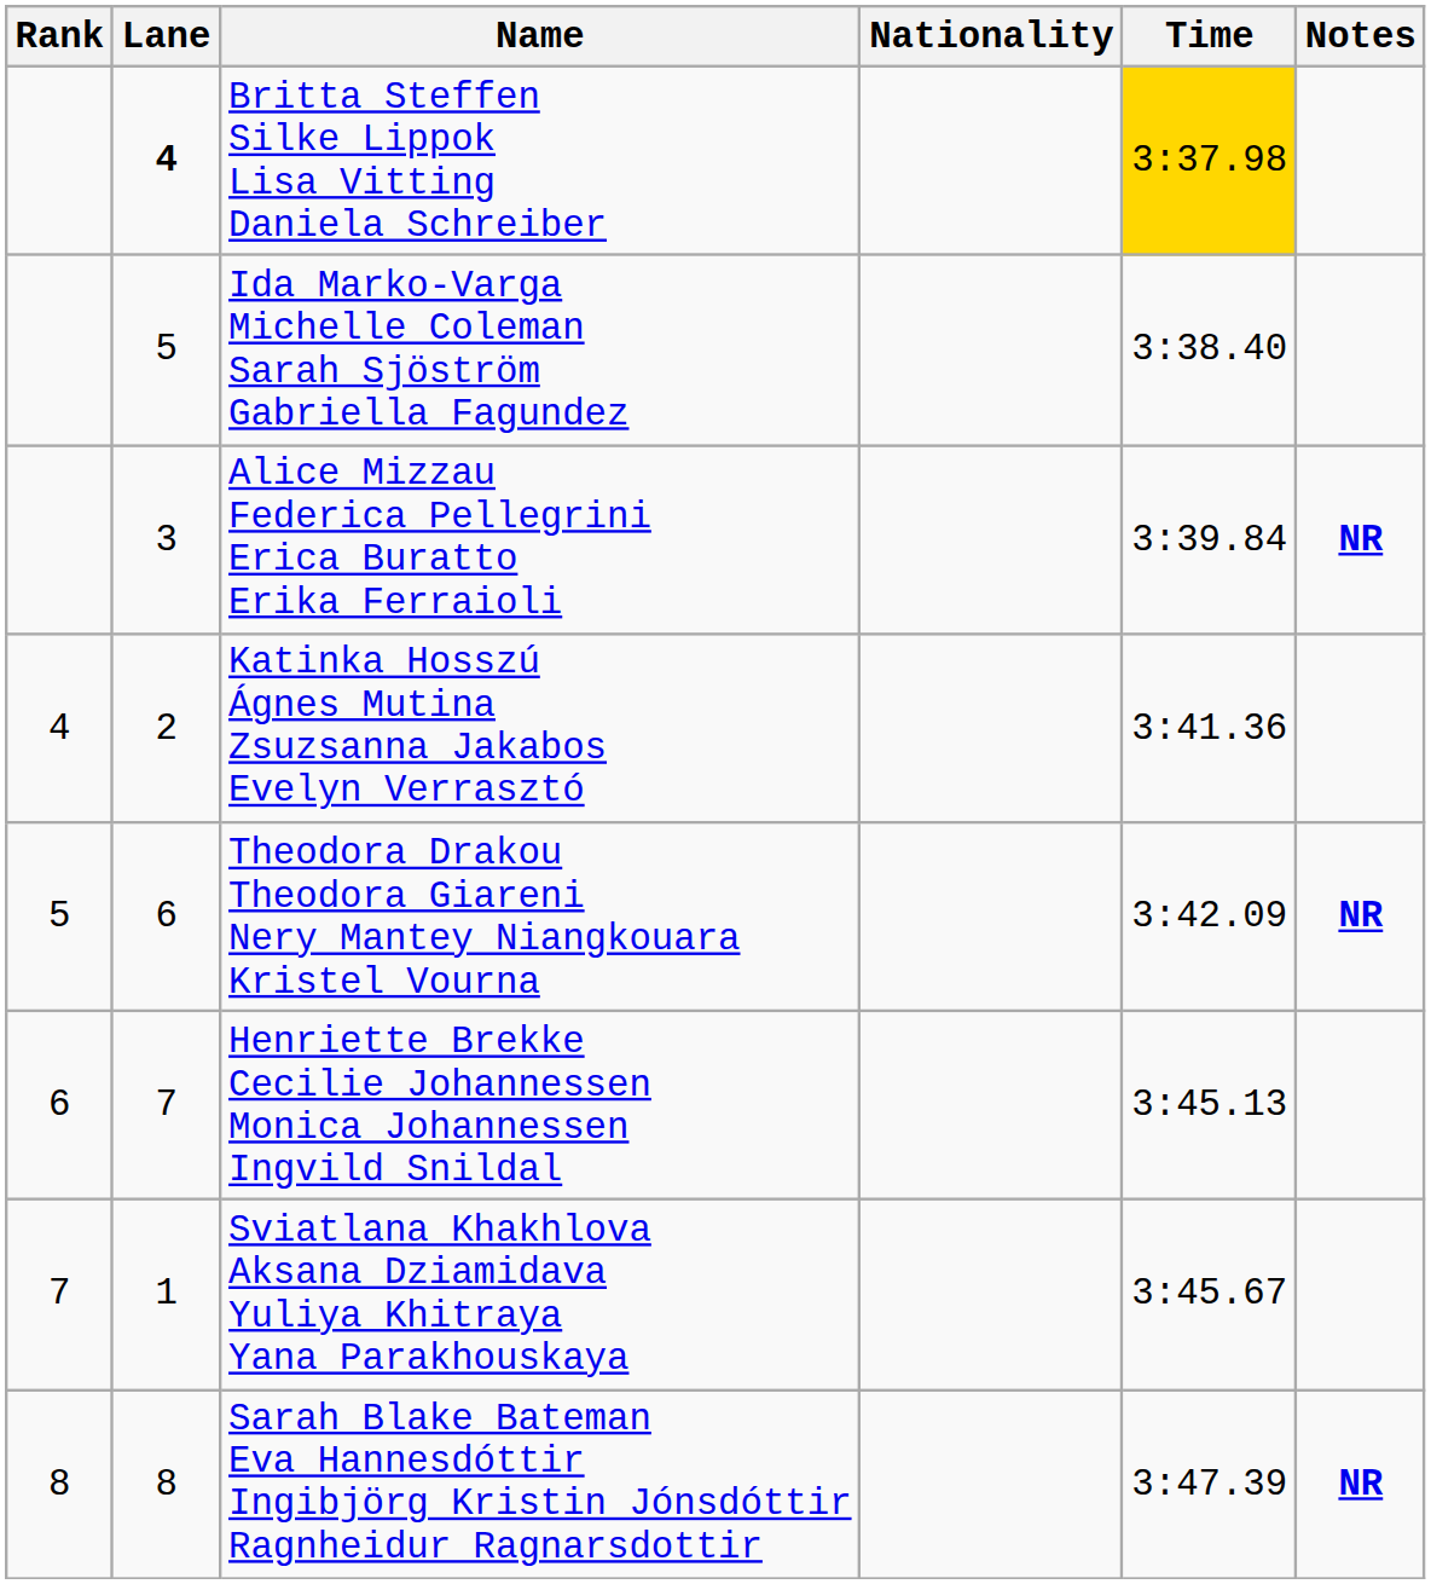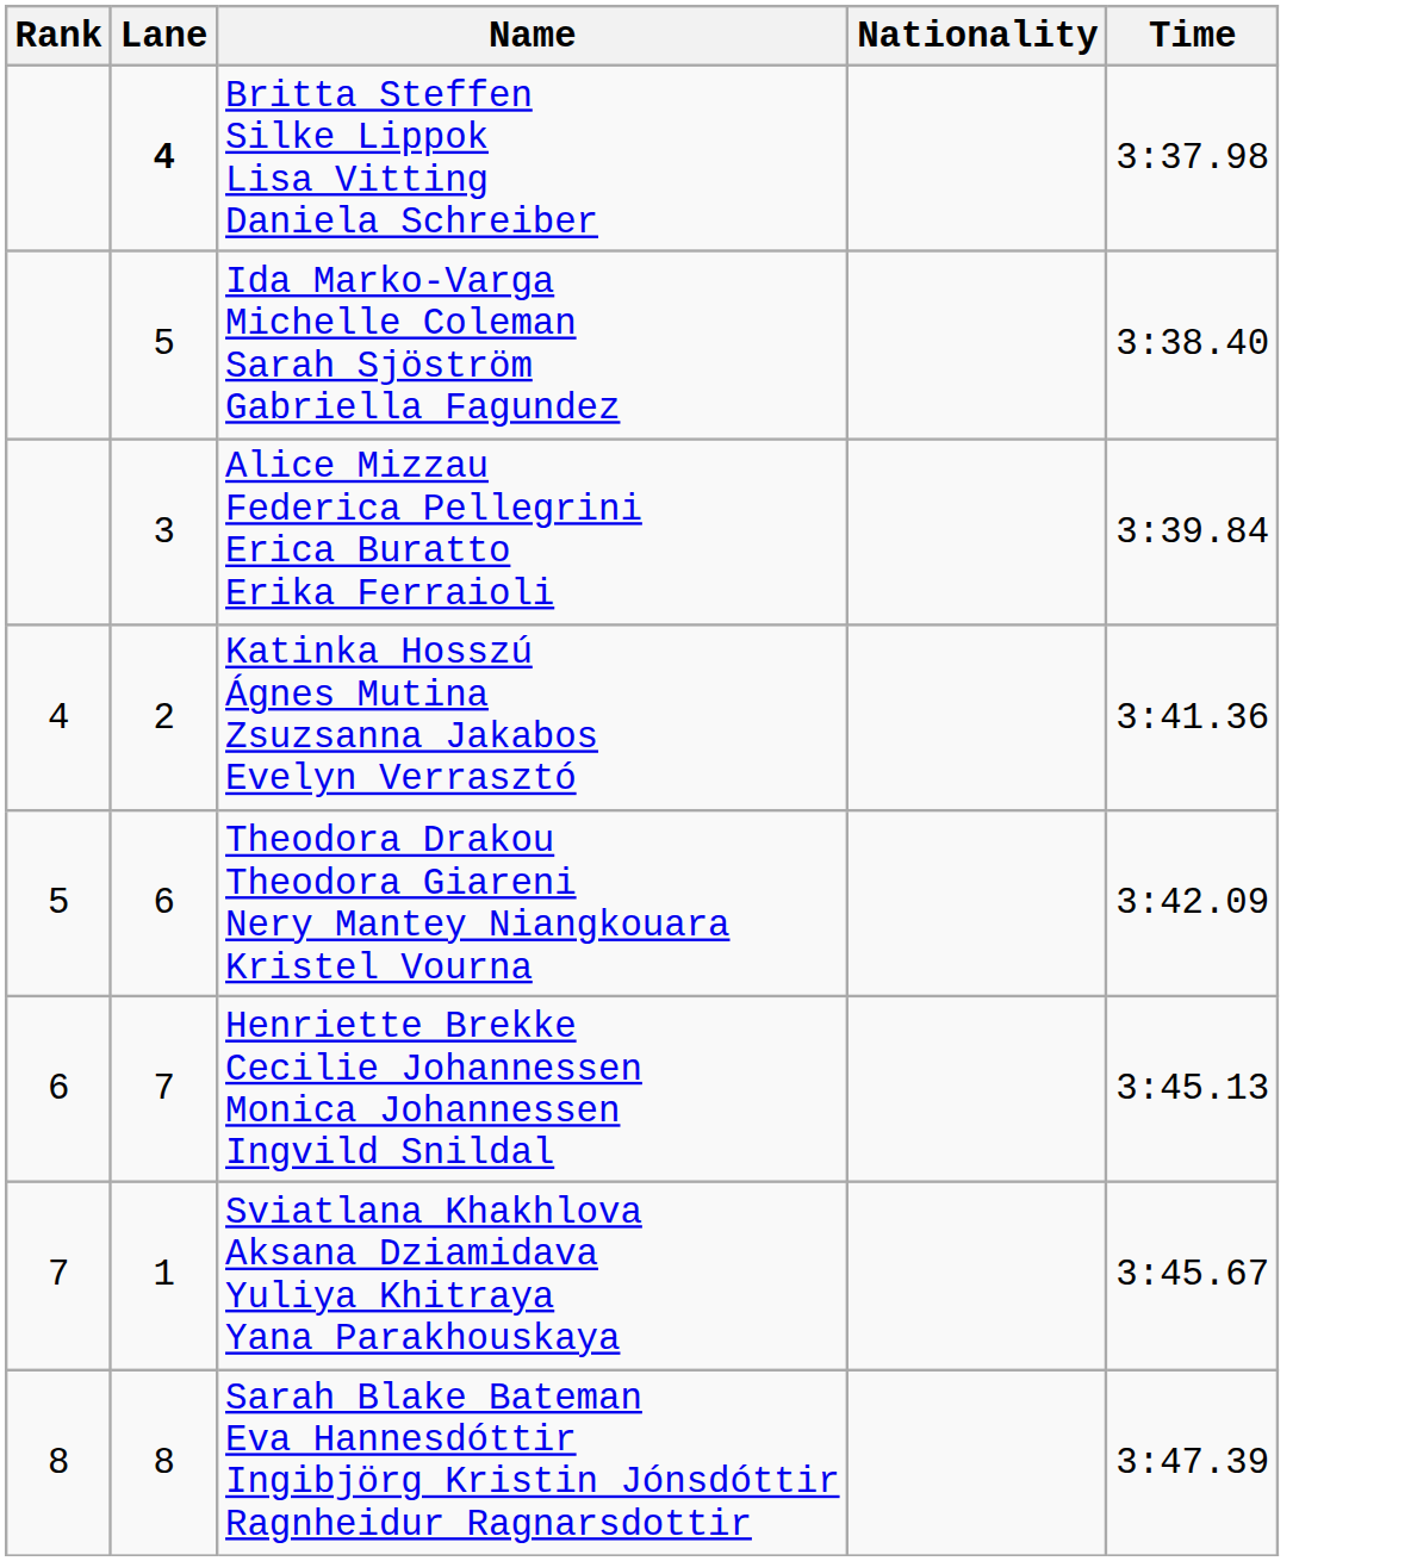 <table class="wikitable sortable" style="text-align:center">
 <tr>
 <th>Rank</th>
 <th>Lane</th>
 <th>Name</th>
 <th>Nationality</th>
 <th>Time</th>
-<th>Notes</th>
 </tr>
 <tr>
 <td></td>
 <td><strong>4</strong></td>
 <td align=left><a href='#'>Britta Steffen</a><br><a href='#'>Silke Lippok</a><br><a href='#'>Lisa Vitting</a><br><a href='#'>Daniela Schreiber</a></td>
 <td align=left></td>
-<td style="background: gold;">3:37.98</td>
-<td></td>
+<td>3:37.98</td>
 </tr>
 <tr>
 <td></td>
 <td>5</td>
 <td align=left><a href='#'>Ida Marko-Varga</a><br><a href='#'>Michelle Coleman</a><br><a href='#'>Sarah Sjöström</a><br><a href='#'>Gabriella Fagundez</a></td>
 <td align=left></td>
 <td>3:38.40</td>
-<td></td>
 </tr>
 <tr>
 <td></td>
 <td>3</td>
 <td align=left><a href='#'>Alice Mizzau</a><br><a href='#'>Federica Pellegrini</a><br><a href='#'>Erica Buratto</a><br><a href='#'>Erika Ferraioli</a></td>
 <td align=left></td>
 <td>3:39.84</td>
-<td><strong><a href='#'>NR</a></strong></td>
 </tr>
 <tr>
 <td>4</td>
 <td>2</td>
 <td align=left><a href='#'>Katinka Hosszú</a><br><a href='#'>Ágnes Mutina</a><br><a href='#'>Zsuzsanna Jakabos</a><br><a href='#'>Evelyn Verrasztó</a></td>
 <td align=left></td>
 <td>3:41.36</td>
-<td></td>
 </tr>
 <tr>
 <td>5</td>
 <td>6</td>
 <td align=left><a href='#'>Theodora Drakou</a><br><a href='#'>Theodora Giareni</a><br><a href='#'>Nery Mantey Niangkouara</a><br><a href='#'>Kristel Vourna</a></td>
 <td align=left></td>
 <td>3:42.09</td>
-<td><strong><a href='#'>NR</a></strong></td>
 </tr>
 <tr>
 <td>6</td>
 <td>7</td>
 <td align=left><a href='#'>Henriette Brekke</a><br><a href='#'>Cecilie Johannessen</a><br><a href='#'>Monica Johannessen</a><br><a href='#'>Ingvild Snildal</a></td>
 <td align=left></td>
 <td>3:45.13</td>
-<td></td>
 </tr>
 <tr>
 <td>7</td>
 <td>1</td>
 <td align=left><a href='#'>Sviatlana Khakhlova</a><br><a href='#'>Aksana Dziamidava</a><br><a href='#'>Yuliya Khitraya</a><br><a href='#'>Yana Parakhouskaya</a></td>
 <td align=left></td>
 <td>3:45.67</td>
-<td></td>
 </tr>
 <tr>
 <td>8</td>
 <td>8</td>
 <td align=left><a href='#'>Sarah Blake Bateman</a><br><a href='#'>Eva Hannesdóttir</a><br><a href='#'>Ingibjörg Kristin Jónsdóttir</a><br><a href='#'>Ragnheidur Ragnarsdottir</a></td>
 <td align=left></td>
 <td>3:47.39</td>
-<td><strong><a href='#'>NR</a></strong></td>
 </tr>
 </table>
